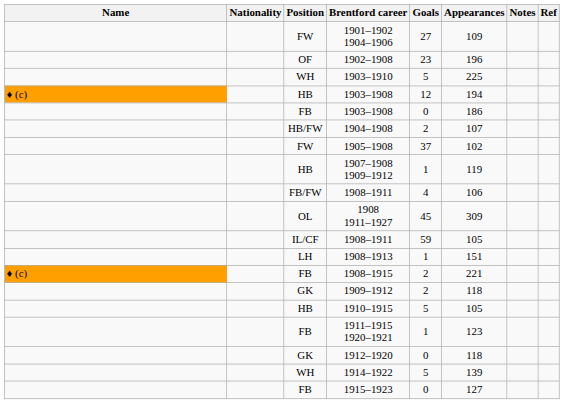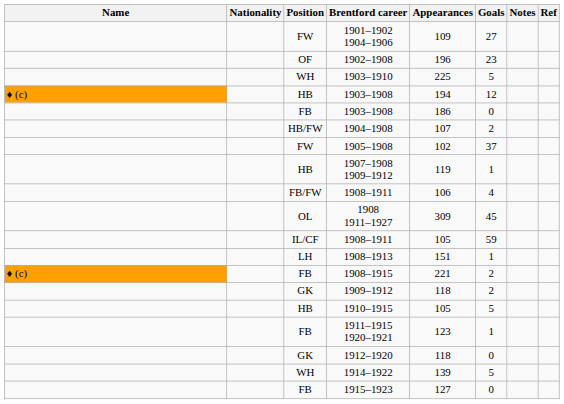 <table class="wikitable sortable" style="text-align: center;">
 <tr>
 <th style="width:20em">Name</th>
 <th>Nationality</th>
 <th>Position</th>
 <th>Brentford career</th>
+<th>Appearances</th>
 <th>Goals</th>
-<th>Appearances</th>
 <th>Notes</th>
 <th>Ref</th>
 </tr>
 <tr>
 <td style="text-align:left;"><strong></strong></td>
 <td style="text-align:left;"></td>
 <td>FW</td>
 <td>1901–1902<br>1904–1906</td>
+<td>109</td>
 <td>27</td>
-<td>109</td>
 <td></td>
 <td></td>
 </tr>
 <tr>
 <td style="text-align:left;"></td>
 <td style="text-align:left;"></td>
 <td>OF</td>
 <td>1902–1908</td>
+<td>196</td>
 <td>23</td>
-<td>196</td>
 <td></td>
 <td></td>
 </tr>
 <tr>
 <td style="text-align:left;"></td>
 <td style="text-align:left;"></td>
 <td>WH</td>
 <td>1903–1910</td>
+<td>225</td>
 <td>5</td>
-<td>225</td>
 <td></td>
 <td></td>
 </tr>
 <tr>
 <td style="text-align:left; background:#ffa000;"> ♦ (c)</td>
 <td style="text-align:left;"></td>
 <td>HB</td>
 <td>1903–1908</td>
+<td>194</td>
 <td>12</td>
-<td>194</td>
 <td></td>
 <td></td>
 </tr>
 <tr>
 <td style="text-align:left;"></td>
 <td style="text-align:left;"></td>
 <td>FB</td>
 <td>1903–1908</td>
+<td>186</td>
 <td>0</td>
-<td>186</td>
 <td></td>
 <td></td>
 </tr>
 <tr>
 <td style="text-align:left;"></td>
 <td style="text-align:left;"></td>
 <td>HB/FW</td>
 <td>1904–1908</td>
+<td>107</td>
 <td>2</td>
-<td>107</td>
 <td></td>
 <td></td>
 </tr>
 <tr>
 <td style="text-align:left;"></td>
 <td style="text-align:left;"></td>
 <td>FW</td>
 <td>1905–1908</td>
+<td>102</td>
 <td>37</td>
-<td>102</td>
 <td></td>
 <td></td>
 </tr>
 <tr>
 <td style="text-align:left;"></td>
 <td style="text-align:left;"></td>
 <td>HB</td>
 <td>1907–1908<br>1909–1912</td>
+<td>119</td>
 <td>1</td>
-<td>119</td>
 <td></td>
 <td></td>
 </tr>
 <tr>
 <td style="text-align:left;"></td>
 <td style="text-align:left;"></td>
 <td>FB/FW</td>
 <td>1908–1911</td>
+<td>106</td>
 <td>4</td>
-<td>106</td>
 <td></td>
 <td></td>
 </tr>
 <tr>
 <td style="text-align:left;"></td>
 <td style="text-align:left;"></td>
 <td>OL</td>
 <td>1908<br>1911–1927</td>
+<td>309</td>
 <td>45</td>
-<td>309</td>
 <td><br><br></td>
 <td></td>
 </tr>
 <tr>
 <td style="text-align:left;"></td>
 <td style="text-align:left;"></td>
 <td>IL/CF</td>
 <td>1908–1911</td>
+<td>105</td>
 <td>59</td>
-<td>105</td>
 <td></td>
 <td></td>
 </tr>
 <tr>
 <td style="text-align:left;"></td>
 <td style="text-align:left;"></td>
 <td>LH</td>
 <td>1908–1913</td>
+<td>151</td>
 <td>1</td>
-<td>151</td>
 <td></td>
 <td></td>
 </tr>
 <tr>
 <td style="text-align:left; background:#ffa000;"> ♦ (c)</td>
 <td style="text-align:left;"></td>
 <td>FB</td>
 <td>1908–1915</td>
+<td>221</td>
 <td>2</td>
-<td>221</td>
 <td></td>
 <td></td>
 </tr>
 <tr>
 <td style="text-align:left;"></td>
 <td style="text-align:left;"></td>
 <td>GK</td>
 <td>1909–1912</td>
+<td>118</td>
 <td>2</td>
-<td>118</td>
 <td></td>
 <td></td>
 </tr>
 <tr>
 <td style="text-align:left;"></td>
 <td style="text-align:left;"></td>
 <td>HB</td>
 <td>1910–1915</td>
+<td>105</td>
 <td>5</td>
-<td>105</td>
 <td></td>
 <td></td>
 </tr>
 <tr>
 <td style="text-align:left;"></td>
 <td style="text-align:left;"></td>
 <td>FB</td>
 <td>1911–1915<br>1920–1921</td>
+<td>123</td>
 <td>1</td>
-<td>123</td>
 <td></td>
 <td></td>
 </tr>
 <tr>
 <td style="text-align:left;"></td>
 <td style="text-align:left;"></td>
 <td>GK</td>
 <td>1912–1920</td>
+<td>118</td>
 <td>0</td>
-<td>118</td>
 <td><br></td>
 <td></td>
 </tr>
 <tr>
 <td style="text-align:left;"></td>
 <td style="text-align:left;"></td>
 <td>WH</td>
 <td>1914–1922</td>
+<td>139</td>
 <td>5</td>
-<td>139</td>
 <td></td>
 <td></td>
 </tr>
 <tr>
 <td style="text-align:left;"></td>
 <td style="text-align:left;"></td>
 <td>FB</td>
 <td>1915–1923</td>
+<td>127</td>
 <td>0</td>
-<td>127</td>
 <td></td>
 <td></td>
 </tr>
 </table>
